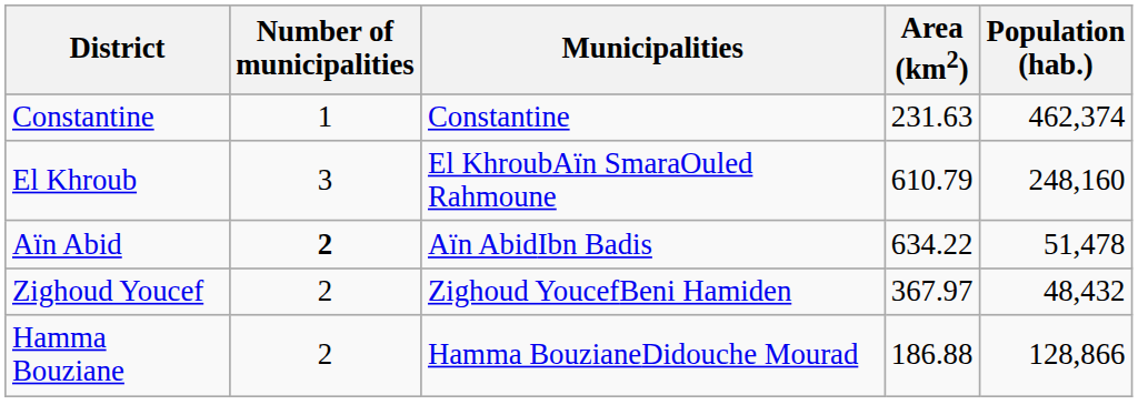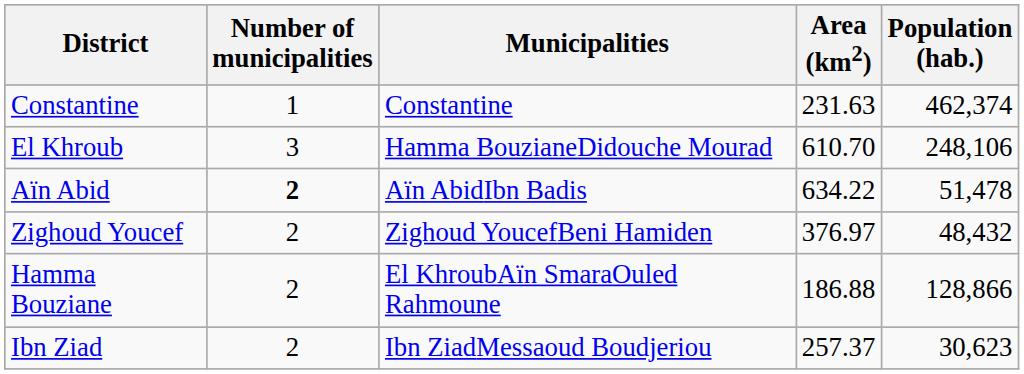 <table class="wikitable sortable" align="center">
 <tr>
 <th>District</th>
 <th>Number of<br>municipalities</th>
 <th>Municipalities</th>
 <th>Area<br>(km<sup>2</sup>)</th>
 <th>Population<br>(hab.)</th>
 </tr>
 <tr --->
 <td><a href='#'>Constantine</a></td>
 <td style="text-align:center">1</td>
 <td><a href='#'>Constantine</a></td>
 <td style="text-align:right">231.63</td>
 <td style="text-align:right">462,374</td>
 </tr>
 <tr --->
 <td><a href='#'>El Khroub</a></td>
 <td style="text-align:center">3</td>
-<td><a href='#'>El Khroub</a><a href='#'>Aïn Smara</a><a href='#'>Ouled Rahmoune</a></td>
-<td style="text-align:right">610.79</td>
-<td style="text-align:right">248,160</td>
+<td><a href='#'>Hamma Bouziane</a><a href='#'>Didouche Mourad</a></td>
+<td style="text-align:right">610.70</td>
+<td style="text-align:right">248,106</td>
 </tr>
 <tr --->
 <td><a href='#'>Aïn Abid</a></td>
 <td style="text-align:center"><strong>2</strong></td>
 <td><a href='#'>Aïn Abid</a><a href='#'>Ibn Badis</a></td>
 <td style="text-align:right">634.22</td>
 <td style="text-align:right">51,478</td>
 </tr>
 <tr --->
 <td><a href='#'>Zighoud Youcef</a></td>
 <td style="text-align:center">2</td>
 <td><a href='#'>Zighoud Youcef</a><a href='#'>Beni Hamiden</a></td>
-<td style="text-align:right">367.97</td>
+<td style="text-align:right">376.97</td>
 <td style="text-align:right">48,432</td>
 </tr>
 <tr --->
 <td><a href='#'>Hamma Bouziane</a></td>
 <td style="text-align:center">2</td>
-<td><a href='#'>Hamma Bouziane</a><a href='#'>Didouche Mourad</a></td>
+<td><a href='#'>El Khroub</a><a href='#'>Aïn Smara</a><a href='#'>Ouled Rahmoune</a></td>
 <td style="text-align:right">186.88</td>
 <td style="text-align:right">128,866</td>
 </tr>
+<tr --->
+<td><a href='#'>Ibn Ziad</a></td>
+<td style="text-align:center">2</td>
+<td><a href='#'>Ibn Ziad</a><a href='#'>Messaoud Boudjeriou</a></td>
+<td style="text-align:right">257.37</td>
+<td style="text-align:right">30,623</td>
+</tr>
 </table>
